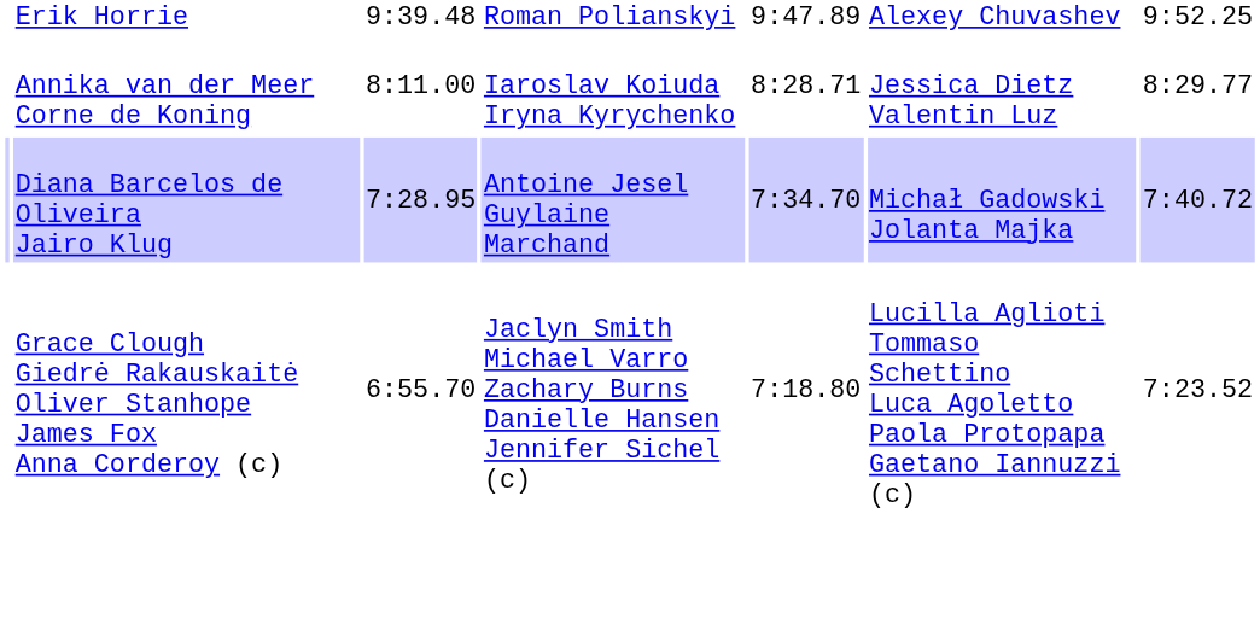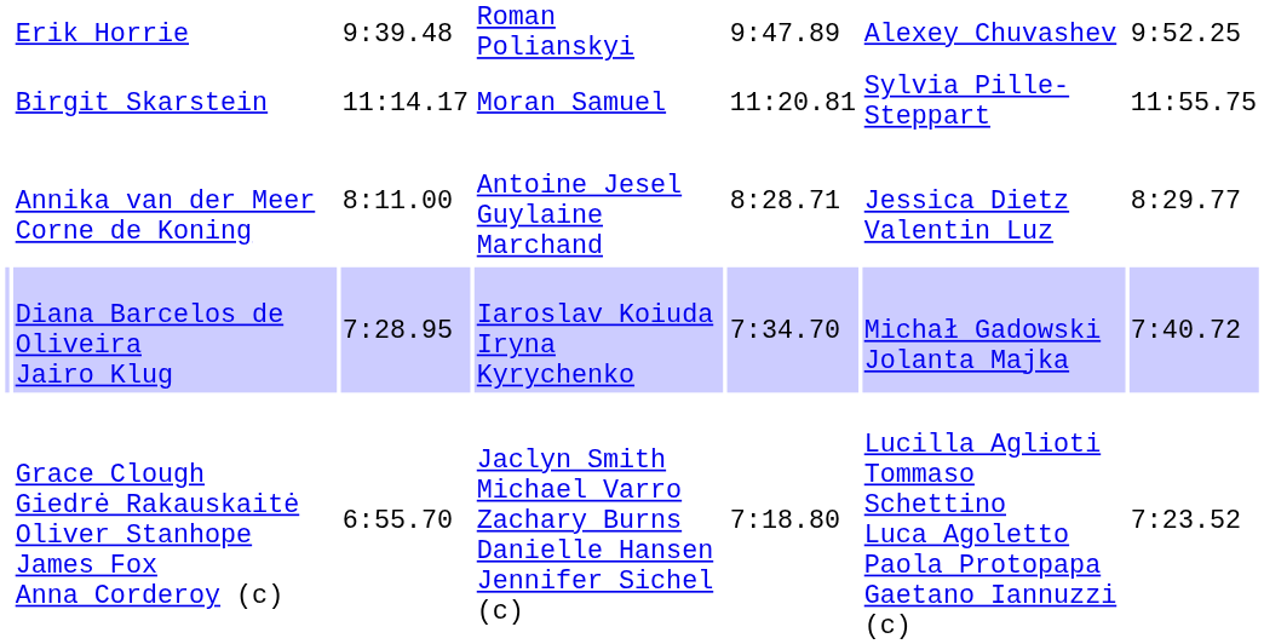 <table>
 <tr>
 <td><br></td>
 <td><a href='#'>Erik Horrie</a><br></td>
 <td>9:39.48</td>
 <td><a href='#'>Roman Polianskyi</a><br></td>
 <td>9:47.89</td>
 <td><a href='#'>Alexey Chuvashev</a><br></td>
 <td>9:52.25</td>
 </tr>
 <tr>
 <td><br></td>
+<td><a href='#'>Birgit Skarstein</a><br></td>
+<td>11:14.17</td>
+<td><a href='#'>Moran Samuel</a><br></td>
+<td>11:20.81</td>
+<td><a href='#'>Sylvia Pille-Steppart</a><br></td>
+<td>11:55.75</td>
+</tr>
+<tr>
+<td><br></td>
 <td><br><a href='#'>Annika van der Meer</a><br><a href='#'>Corne de Koning</a></td>
 <td>8:11.00</td>
-<td><br><a href='#'>Iaroslav Koiuda</a><br><a href='#'>Iryna Kyrychenko</a></td>
+<td><br><a href='#'>Antoine Jesel</a><br><a href='#'>Guylaine Marchand</a></td>
 <td>8:28.71</td>
 <td><br><a href='#'>Jessica Dietz</a><br><a href='#'>Valentin Luz</a></td>
 <td>8:29.77</td>
 </tr>
 <tr bgcolor=ccccff>
 <td><br></td>
 <td><br><a href='#'>Diana Barcelos de Oliveira</a><br><a href='#'>Jairo Klug</a></td>
 <td>7:28.95</td>
-<td><br><a href='#'>Antoine Jesel</a><br><a href='#'>Guylaine Marchand</a></td>
+<td><br><a href='#'>Iaroslav Koiuda</a><br><a href='#'>Iryna Kyrychenko</a></td>
 <td>7:34.70</td>
 <td><br><a href='#'>Michał Gadowski</a><br><a href='#'>Jolanta Majka</a></td>
 <td>7:40.72</td>
 </tr>
 <tr>
 <td><br></td>
 <td><br><a href='#'>Grace Clough</a><br><a href='#'>Giedrė Rakauskaitė</a><br><a href='#'>Oliver Stanhope</a><br><a href='#'>James Fox</a><br><a href='#'>Anna Corderoy</a> (c)</td>
 <td>6:55.70</td>
 <td><br><a href='#'>Jaclyn Smith</a><br><a href='#'>Michael Varro</a><br><a href='#'>Zachary Burns</a><br><a href='#'>Danielle Hansen</a><br><a href='#'>Jennifer Sichel</a> (c)</td>
 <td>7:18.80</td>
 <td><br><a href='#'>Lucilla Aglioti</a><br><a href='#'>Tommaso Schettino</a><br><a href='#'>Luca Agoletto</a><br><a href='#'>Paola Protopapa</a><br><a href='#'>Gaetano Iannuzzi</a> (c)</td>
 <td>7:23.52</td>
 </tr>
 </table>
